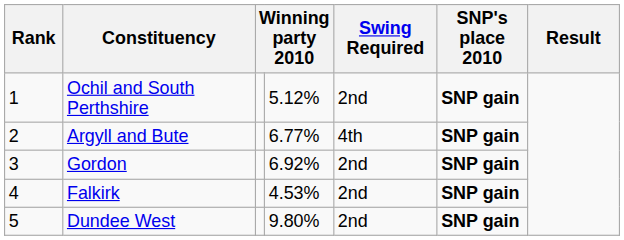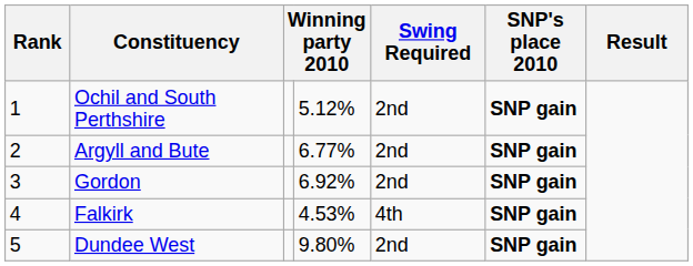 <table class="wikitable" style="width:550px">
 <tr>
 <th style="width:50px;">Rank </th>
 <th style="width:225px;">Constituency </th>
 <th colspan="2" style="width:175px;">Winning party 2010</th>
 <th style="width:100px;"><a href='#'>Swing</a> Required</th>
 <th style="width:100px;">SNP's place 2010</th>
 <th style="width:100px;">Result</th>
 </tr>
 <tr>
 <td>1</td>
 <td><a href='#'>Ochil and South Perthshire</a></td>
 <td></td>
 <td>5.12%</td>
 <td>2nd</td>
 <td><strong>SNP gain</strong></td>
 </tr>
 <tr>
 <td>2</td>
 <td><a href='#'>Argyll and Bute</a></td>
 <td></td>
 <td>6.77%</td>
-<td>4th</td>
+<td>2nd</td>
 <td><strong>SNP gain</strong></td>
 </tr>
 <tr>
 <td>3</td>
 <td><a href='#'>Gordon</a></td>
 <td></td>
 <td>6.92%</td>
 <td>2nd</td>
 <td><strong>SNP gain</strong></td>
 </tr>
 <tr>
 <td>4</td>
 <td><a href='#'>Falkirk</a></td>
 <td></td>
 <td>4.53%</td>
-<td>2nd</td>
+<td>4th</td>
 <td><strong>SNP gain</strong></td>
 </tr>
 <tr>
 <td>5</td>
 <td><a href='#'>Dundee West</a></td>
 <td></td>
 <td>9.80%</td>
 <td>2nd</td>
 <td><strong>SNP gain</strong></td>
 </tr>
 </table>
